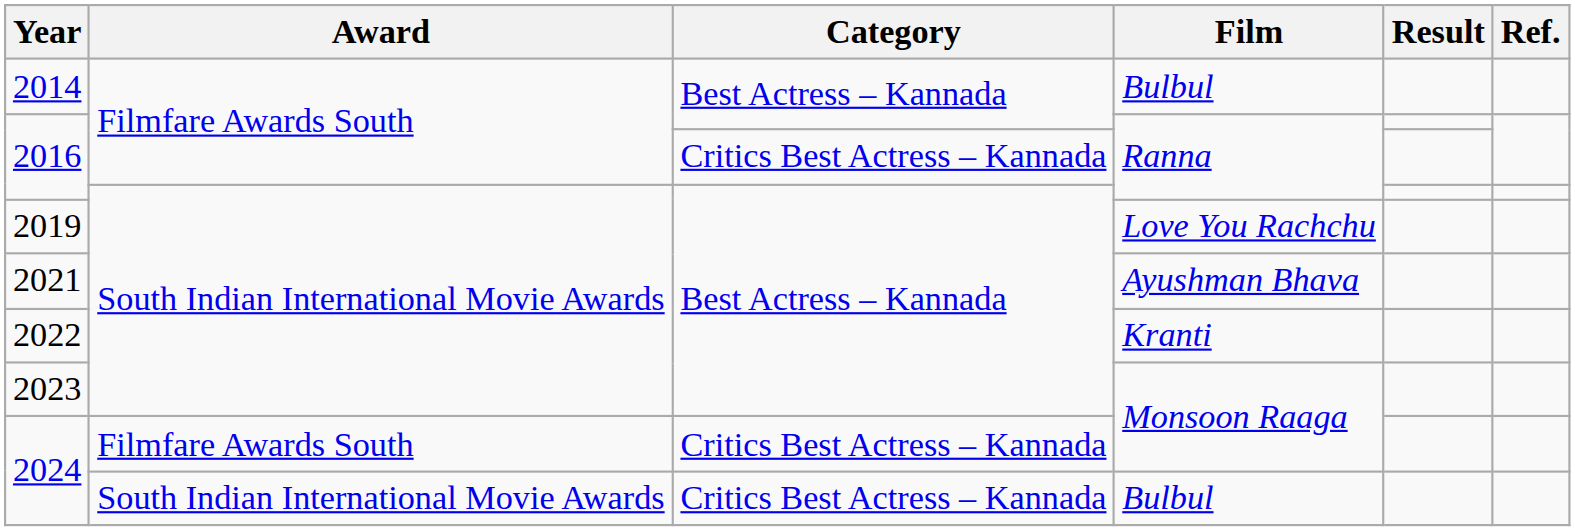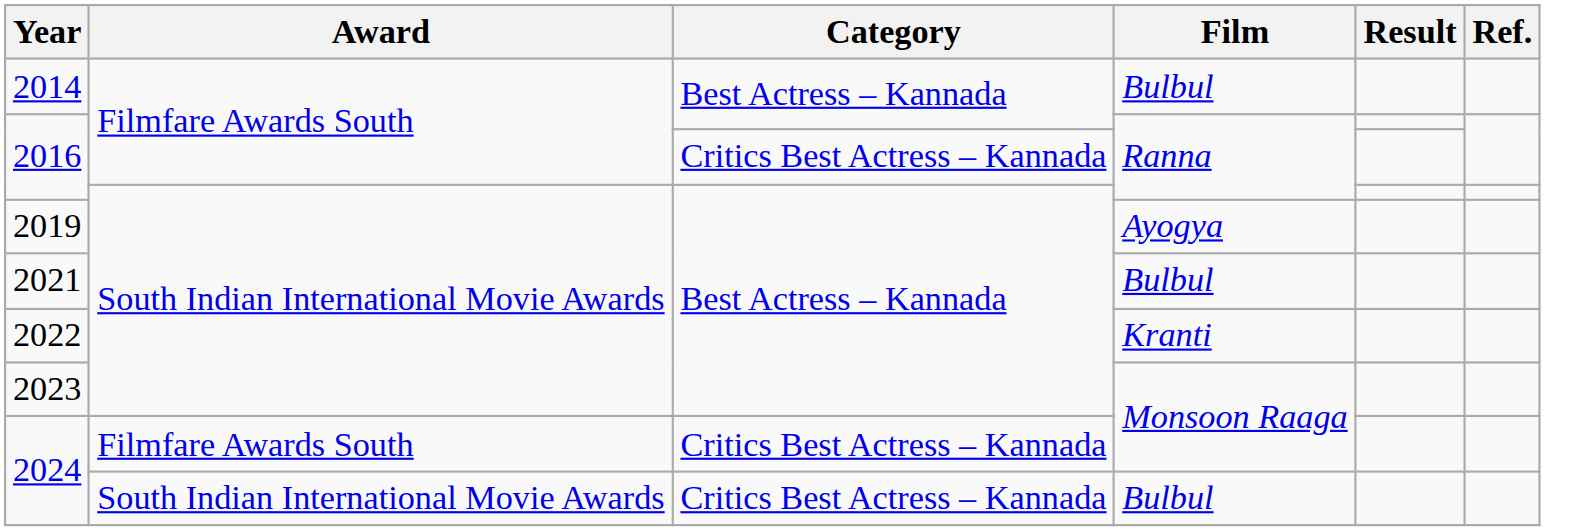 <table class="wikitable">
 <tr>
 <th>Year</th>
 <th>Award</th>
 <th>Category</th>
 <th>Film</th>
 <th>Result</th>
 <th>Ref.</th>
 </tr>
 <tr>
 <td><a href='#'>2014</a></td>
 <td rowspan="3"><a href='#'>Filmfare Awards South</a></td>
 <td rowspan="2"><a href='#'>Best Actress – Kannada</a></td>
 <td><em><a href='#'>Bulbul</a></em></td>
 <td></td>
 <td></td>
 </tr>
 <tr>
 <td rowspan="3"><a href='#'>2016</a></td>
 <td rowspan="3"><em><a href='#'>Ranna</a></em></td>
 <td></td>
 <td rowspan="2"></td>
 </tr>
 <tr>
 <td><a href='#'>Critics Best Actress – Kannada</a></td>
 <td></td>
 </tr>
 <tr>
 <td rowspan="5"><a href='#'>South Indian International Movie Awards</a></td>
 <td rowspan="5"><a href='#'>Best Actress – Kannada</a></td>
 <td></td>
 <td></td>
 </tr>
 <tr>
 <td>2019</td>
-<td><em><a href='#'>Love You Rachchu</a></em></td>
+<td><em><a href='#'>Ayogya</a></em></td>
 <td></td>
 <td></td>
 </tr>
 <tr>
 <td>2021</td>
-<td><em><a href='#'>Ayushman Bhava</a></em></td>
+<td><em><a href='#'>Bulbul</a></em></td>
 <td></td>
 <td></td>
 </tr>
 <tr>
 <td>2022</td>
 <td><em><a href='#'>Kranti</a></em></td>
 <td></td>
 <td></td>
 </tr>
 <tr>
 <td>2023</td>
 <td rowspan="2"><em><a href='#'>Monsoon Raaga</a></em></td>
 <td></td>
 <td></td>
 </tr>
 <tr>
 <td rowspan="2"><a href='#'>2024</a></td>
 <td><a href='#'>Filmfare Awards South</a></td>
 <td><a href='#'>Critics Best Actress – Kannada</a></td>
 <td></td>
 <td></td>
 </tr>
 <tr>
 <td><a href='#'>South Indian International Movie Awards</a></td>
 <td><a href='#'>Critics Best Actress – Kannada</a></td>
 <td><em><a href='#'>Bulbul</a></em></td>
 <td></td>
 <td></td>
 </tr>
 </table>
